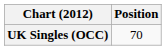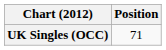 <table class="wikitable plainrowheaders" style="text-align:center">
 <tr>
 <th scope="col">Chart (2012)</th>
 <th scope="col">Position</th>
 </tr>
 <tr>
 <th scope="row">UK Singles (OCC)</th>
-<td>70</td>
+<td>71</td>
 </tr>
 </table>
